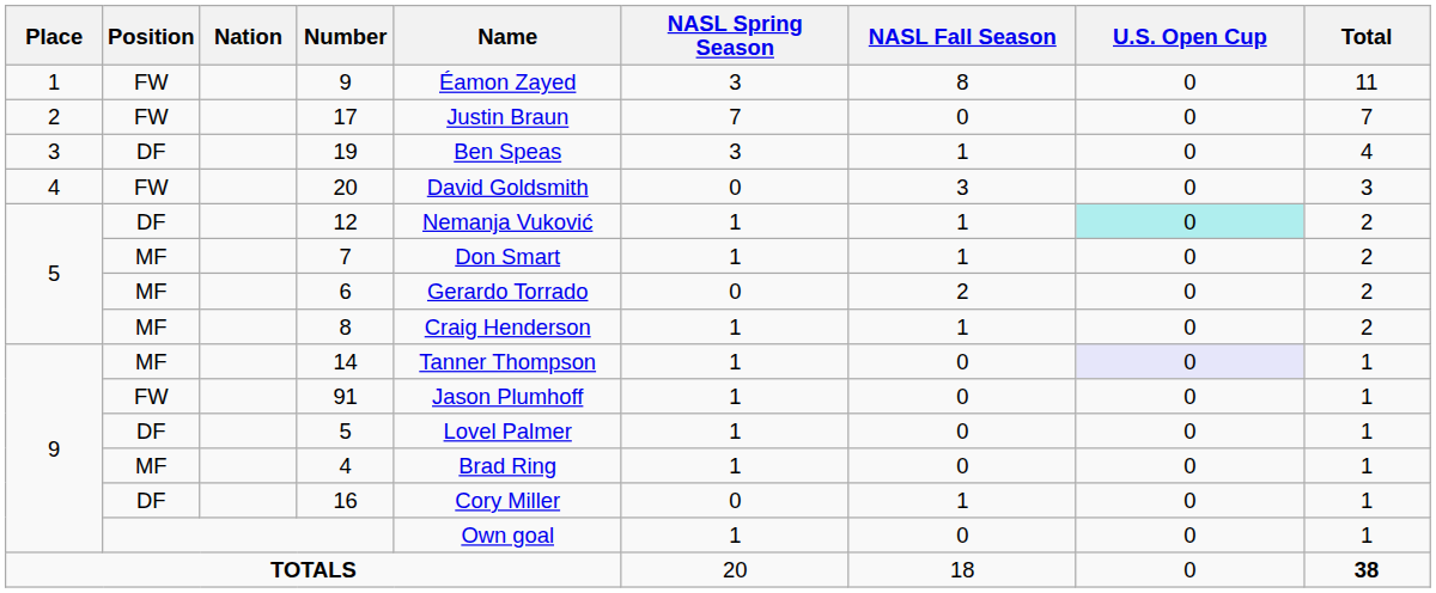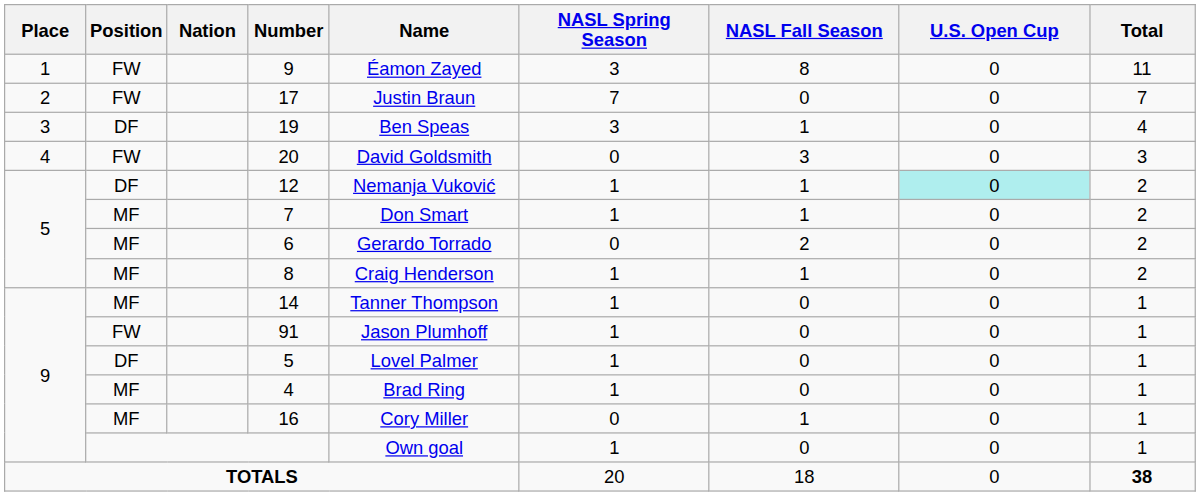 <table class="wikitable" style="font-size: 95%; text-align: center;">
 <tr>
 <th width=60>Place</th>
 <th width=60>Position</th>
 <th width=60>Nation</th>
 <th width=60>Number</th>
 <th width=150>Name</th>
 <th width=150><a href='#'>NASL Spring Season</a></th>
 <th width=150><a href='#'>NASL Fall Season</a></th>
 <th width=150><a href='#'>U.S. Open Cup</a></th>
 <th width=80><strong>Total</strong></th>
 </tr>
 <tr>
 <td>1</td>
 <td>FW</td>
 <td></td>
 <td>9</td>
 <td><a href='#'>Éamon Zayed</a></td>
 <td>3</td>
 <td>8</td>
 <td>0</td>
 <td>11</td>
 </tr>
 <tr>
 <td>2</td>
 <td>FW</td>
 <td></td>
 <td>17</td>
 <td><a href='#'>Justin Braun</a></td>
 <td>7</td>
 <td>0</td>
 <td>0</td>
 <td>7</td>
 </tr>
 <tr>
 <td>3</td>
 <td>DF</td>
 <td></td>
 <td>19</td>
 <td><a href='#'>Ben Speas</a></td>
 <td>3</td>
 <td>1</td>
 <td>0</td>
 <td>4</td>
 </tr>
 <tr>
 <td>4</td>
 <td>FW</td>
 <td></td>
 <td>20</td>
 <td><a href='#'>David Goldsmith</a></td>
 <td>0</td>
 <td>3</td>
 <td>0</td>
 <td>3</td>
 </tr>
 <tr>
 <td rowspan="4">5</td>
 <td>DF</td>
 <td></td>
 <td>12</td>
 <td><a href='#'>Nemanja Vuković</a></td>
 <td>1</td>
 <td>1</td>
 <td style="background: paleturquoise;">0</td>
 <td>2</td>
 </tr>
 <tr>
 <td>MF</td>
 <td></td>
 <td>7</td>
 <td><a href='#'>Don Smart</a></td>
 <td>1</td>
 <td>1</td>
 <td>0</td>
 <td>2</td>
 </tr>
 <tr>
 <td>MF</td>
 <td></td>
 <td>6</td>
 <td><a href='#'>Gerardo Torrado</a></td>
 <td>0</td>
 <td>2</td>
 <td>0</td>
 <td>2</td>
 </tr>
 <tr>
 <td>MF</td>
 <td></td>
 <td>8</td>
 <td><a href='#'>Craig Henderson</a></td>
 <td>1</td>
 <td>1</td>
 <td>0</td>
 <td>2</td>
 </tr>
 <tr>
 <td rowspan="6">9</td>
 <td>MF</td>
 <td></td>
 <td>14</td>
 <td><a href='#'>Tanner Thompson</a></td>
 <td>1</td>
 <td>0</td>
-<td style="background: lavender;">0</td>
+<td>0</td>
 <td>1</td>
 </tr>
 <tr>
 <td>FW</td>
 <td></td>
 <td>91</td>
 <td><a href='#'>Jason Plumhoff</a></td>
 <td>1</td>
 <td>0</td>
 <td>0</td>
 <td>1</td>
 </tr>
 <tr>
 <td>DF</td>
 <td></td>
 <td>5</td>
 <td><a href='#'>Lovel Palmer</a></td>
 <td>1</td>
 <td>0</td>
 <td>0</td>
 <td>1</td>
 </tr>
 <tr>
 <td>MF</td>
 <td></td>
 <td>4</td>
 <td><a href='#'>Brad Ring</a></td>
 <td>1</td>
 <td>0</td>
 <td>0</td>
 <td>1</td>
 </tr>
 <tr>
-<td>DF</td>
+<td>MF</td>
 <td></td>
 <td>16</td>
 <td><a href='#'>Cory Miller</a></td>
 <td>0</td>
 <td>1</td>
 <td>0</td>
 <td>1</td>
 </tr>
 <tr>
 <td colspan="3"></td>
 <td><a href='#'>Own goal</a></td>
 <td>1</td>
 <td>0</td>
 <td>0</td>
 <td>1</td>
 </tr>
 <tr>
 <td colspan="5"><strong>TOTALS</strong></td>
 <td>20</td>
 <td>18</td>
 <td>0</td>
 <td><strong>38</strong></td>
 </tr>
 </table>
